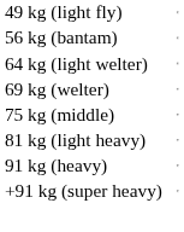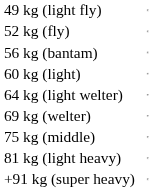 <table>
 <tr>
 <td>49 kg (light fly)<br></td>
 <td></td>
 <td></td>
 <td><hr></td>
 </tr>
 <tr>
+<td>52 kg (fly)<br></td>
+<td></td>
+<td></td>
+<td><hr></td>
+</tr>
+<tr>
 <td>56 kg (bantam)<br></td>
+<td></td>
+<td></td>
+<td><hr></td>
+</tr>
+<tr>
+<td>60 kg (light)<br></td>
 <td></td>
 <td></td>
 <td><hr></td>
 </tr>
 <tr>
 <td>64 kg (light welter)<br></td>
 <td></td>
 <td></td>
 <td><hr></td>
 </tr>
 <tr>
 <td>69 kg (welter)<br></td>
 <td></td>
 <td></td>
 <td><hr></td>
 </tr>
 <tr>
 <td>75 kg (middle)<br></td>
 <td></td>
 <td></td>
 <td><hr></td>
 </tr>
 <tr>
 <td>81 kg (light heavy)<br></td>
 <td></td>
 <td></td>
 <td><hr></td>
 </tr>
 <tr>
-<td>91 kg (heavy)<br></td>
-<td></td>
-<td></td>
-<td><hr></td>
-</tr>
-<tr>
 <td>+91 kg (super heavy)<br></td>
 <td></td>
 <td></td>
 <td><hr></td>
 </tr>
 </table>
